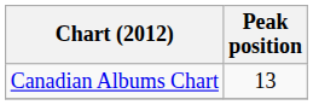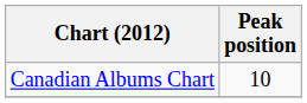 <table class="wikitable sortable">
 <tr>
 <th>Chart (2012)</th>
 <th>Peak<br>position</th>
 </tr>
 <tr>
 <td><a href='#'>Canadian Albums Chart</a></td>
-<td align="center">13</td>
+<td align="center">10</td>
 </tr>
 <tr>
 </tr>
 </table>
